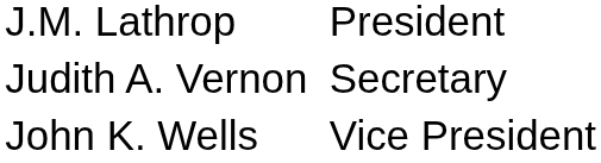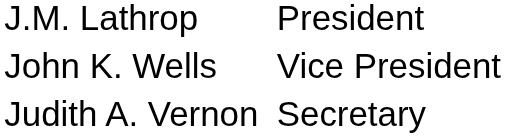 <table>
 <tr>
 <td>    J.M. Lathrop</td>
 <td> President</td>
 </tr>
 <tr>
+<td>    John K. Wells</td>
+<td> Vice President</td>
+</tr>
+<tr>
 <td>    Judith A. Vernon</td>
 <td> Secretary</td>
 </tr>
-<tr>
-<td>    John K. Wells</td>
-<td> Vice President</td>
-</tr>
 </table>
